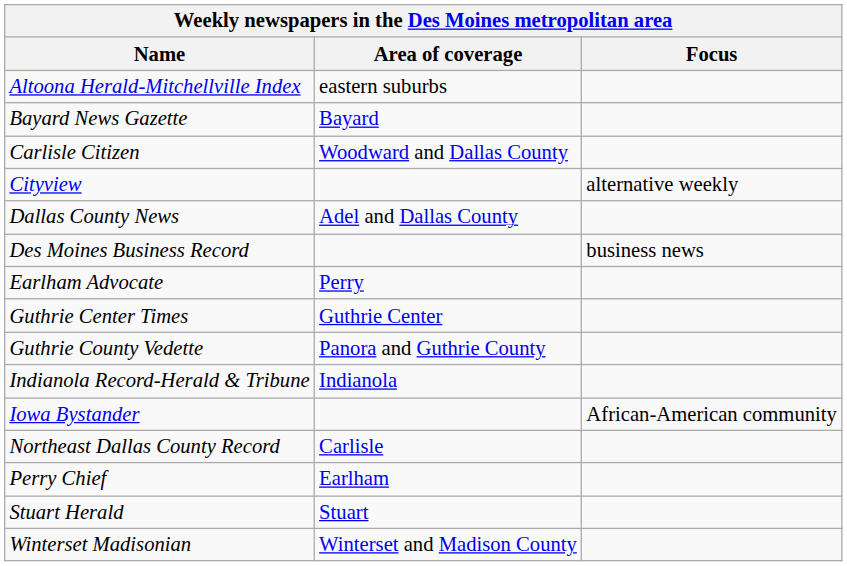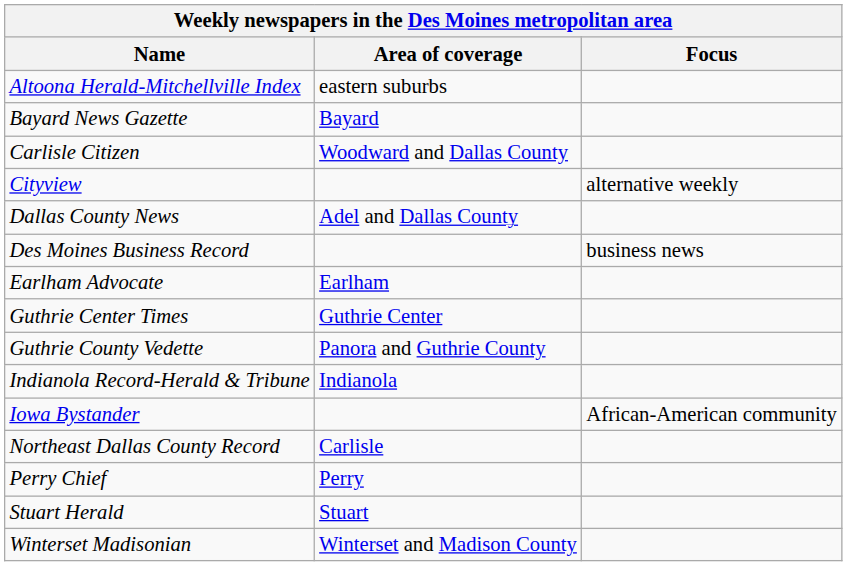 <table class="wikitable">
 <tr>
 <th align="center" colspan="6"><strong>Weekly newspapers in the <a href='#'>Des Moines metropolitan area</a></strong></th>
 </tr>
 <tr>
 <th>Name</th>
 <th>Area of coverage</th>
 <th>Focus</th>
 </tr>
 <tr>
 <td><em><a href='#'>Altoona Herald-Mitchellville Index</a></em></td>
 <td>eastern suburbs</td>
 <td></td>
 </tr>
 <tr>
 <td><em>Bayard News Gazette</em></td>
 <td><a href='#'>Bayard</a></td>
 <td></td>
 </tr>
 <tr>
 <td><em>Carlisle Citizen</em></td>
 <td><a href='#'>Woodward</a> and <a href='#'>Dallas County</a></td>
 <td></td>
 </tr>
 <tr>
 <td><em><a href='#'>Cityview</a></em></td>
 <td></td>
 <td>alternative weekly</td>
 </tr>
 <tr>
 <td><em>Dallas County News</em></td>
 <td><a href='#'>Adel</a> and <a href='#'>Dallas County</a></td>
 <td></td>
 </tr>
 <tr>
 <td><em>Des Moines Business Record</em></td>
 <td></td>
 <td>business news</td>
 </tr>
 <tr>
 <td><em>Earlham Advocate</em></td>
-<td><a href='#'>Perry</a></td>
+<td><a href='#'>Earlham</a></td>
 <td></td>
 </tr>
 <tr>
 <td><em>Guthrie Center Times</em></td>
 <td><a href='#'>Guthrie Center</a></td>
 <td></td>
 </tr>
 <tr>
 <td><em>Guthrie County Vedette</em></td>
 <td><a href='#'>Panora</a> and <a href='#'>Guthrie County</a></td>
 <td></td>
 </tr>
 <tr>
 <td><em>Indianola Record-Herald & Tribune</em></td>
 <td><a href='#'>Indianola</a></td>
 <td></td>
 </tr>
 <tr>
 <td><em><a href='#'>Iowa Bystander</a></em></td>
 <td></td>
 <td>African-American community</td>
 </tr>
 <tr>
 <td><em>Northeast Dallas County Record</em></td>
 <td><a href='#'>Carlisle</a></td>
 <td></td>
 </tr>
 <tr>
 <td><em>Perry Chief</em></td>
-<td><a href='#'>Earlham</a></td>
+<td><a href='#'>Perry</a></td>
 <td></td>
 </tr>
 <tr>
 <td><em>Stuart Herald</em></td>
 <td><a href='#'>Stuart</a></td>
 <td></td>
 </tr>
 <tr>
 <td><em>Winterset Madisonian</em></td>
 <td><a href='#'>Winterset</a> and <a href='#'>Madison County</a></td>
 <td></td>
 </tr>
 </table>
